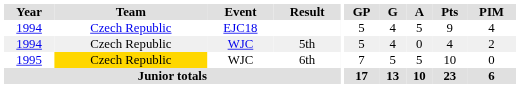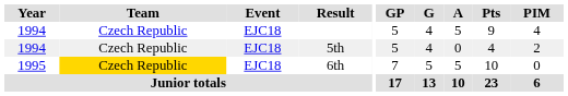 <table border="0" cellpadding="1" cellspacing="0" ID="Table3" style="text-align:center; width:40em">
 <tr ALIGN="center" bgcolor="#e0e0e0">
 <th>Year</th>
 <th>Team</th>
 <th>Event</th>
 <th>Result</th>
 <th rowspan="99" bgcolor="#ffffff"></th>
 <th>GP</th>
 <th>G</th>
 <th>A</th>
 <th>Pts</th>
 <th>PIM</th>
 </tr>
 <tr>
 <td><a href='#'>1994</a></td>
 <td><a href='#'>Czech Republic</a></td>
 <td><a href='#'>EJC18</a></td>
 <td></td>
 <td>5</td>
 <td>4</td>
 <td>5</td>
 <td>9</td>
 <td>4</td>
 </tr>
 <tr ALIGN="center" bgcolor="#f0f0f0">
 <td><a href='#'>1994</a></td>
 <td>Czech Republic</td>
-<td><a href='#'>WJC</a></td>
+<td><a href='#'>EJC18</a></td>
 <td>5th</td>
 <td>5</td>
 <td>4</td>
 <td>0</td>
 <td>4</td>
 <td>2</td>
 </tr>
 <tr ALIGN="center">
 <td><a href='#'>1995</a></td>
 <td style="background: gold;">Czech Republic</td>
-<td>WJC</td>
+<td><a href='#'>EJC18</a></td>
 <td>6th</td>
 <td>7</td>
 <td>5</td>
 <td>5</td>
 <td>10</td>
 <td>0</td>
 </tr>
 <tr bgcolor="#e0e0e0">
 <th colspan="4">Junior totals</th>
 <th>17</th>
 <th>13</th>
 <th>10</th>
 <th>23</th>
 <th>6</th>
 </tr>
 </table>
